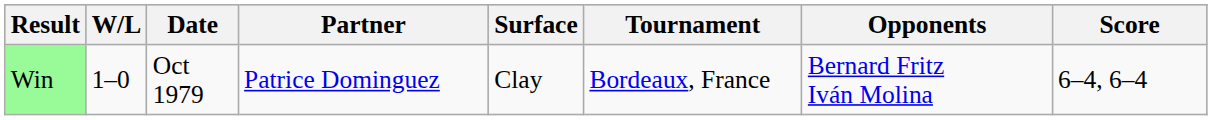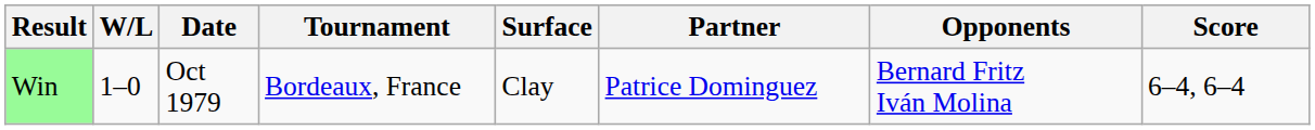 <table class="sortable wikitable">
 <tr>
 <th style="width:40px">Result</th>
 <th style="width:30px" class="unsortable">W/L</th>
 <th style="width:50px">Date</th>
+<th style="width:130px">Tournament</th>
+<th style="width:50px">Surface</th>
 <th style="width:150px">Partner</th>
-<th style="width:50px">Surface</th>
-<th style="width:130px">Tournament</th>
 <th style="width:150px">Opponents</th>
 <th style="width:90px" class="unsortable">Score</th>
 </tr>
 <tr>
 <td style="background:#98fb98;">Win</td>
 <td>1–0</td>
 <td>Oct 1979</td>
+<td><a href='#'>Bordeaux</a>, France</td>
+<td>Clay</td>
 <td> <a href='#'>Patrice Dominguez</a></td>
-<td>Clay</td>
-<td><a href='#'>Bordeaux</a>, France</td>
 <td> <a href='#'>Bernard Fritz</a><br> <a href='#'>Iván Molina</a></td>
 <td>6–4, 6–4</td>
 </tr>
 </table>
